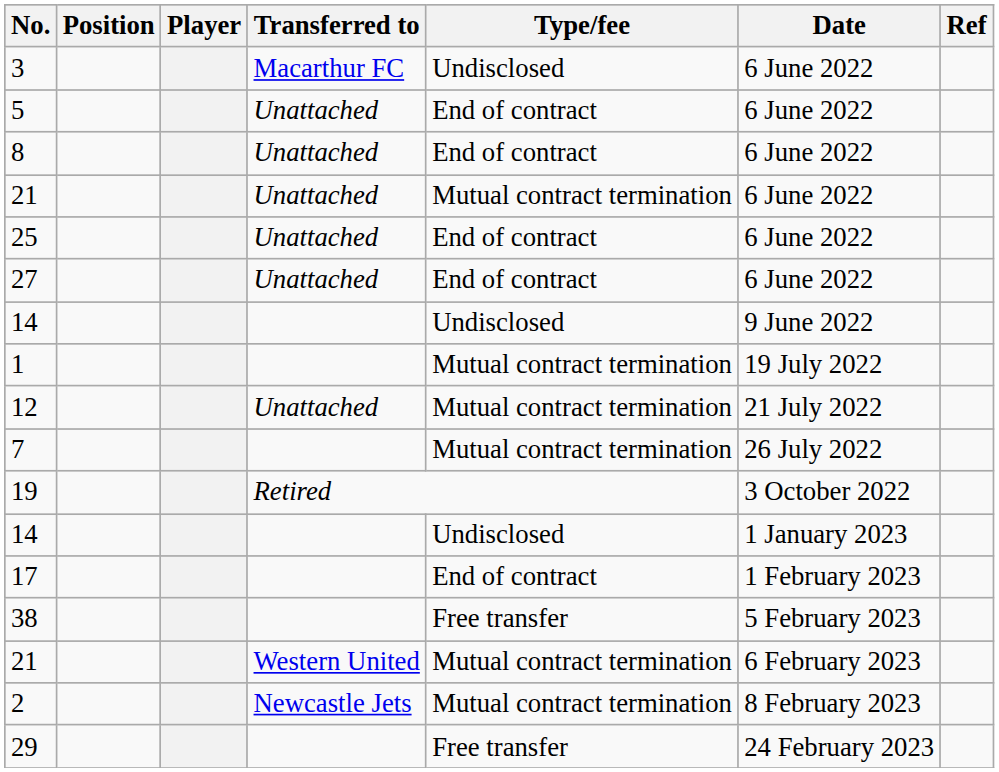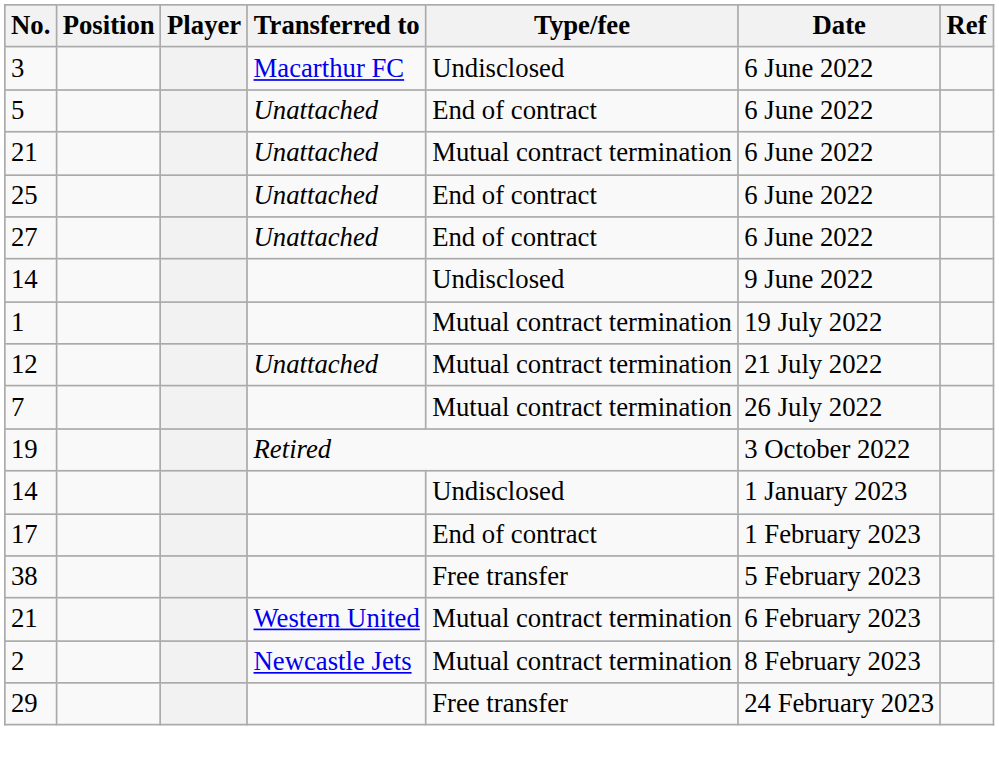 <table class="wikitable plainrowheaders sortable" style="text-align:center; text-align:left">
 <tr>
 <th scope="col">No.</th>
 <th scope="col">Position</th>
 <th scope="col">Player</th>
 <th scope="col">Transferred to</th>
 <th scope="col">Type/fee</th>
 <th scope="col">Date</th>
 <th scope="col" class="unsortable">Ref</th>
 </tr>
 <tr>
 <td>3</td>
 <td></td>
 <th scope="row"></th>
 <td><a href='#'>Macarthur FC</a></td>
 <td>Undisclosed</td>
 <td>6 June 2022</td>
 <td></td>
 </tr>
 <tr>
 <td>5</td>
-<td></td>
-<th scope="row"></th>
-<td><em>Unattached</em></td>
-<td>End of contract</td>
-<td>6 June 2022</td>
-<td></td>
-</tr>
-<tr>
-<td>8</td>
 <td></td>
 <th scope="row"></th>
 <td><em>Unattached</em></td>
 <td>End of contract</td>
 <td>6 June 2022</td>
 <td></td>
 </tr>
 <tr>
 <td>21</td>
 <td></td>
 <th scope="row"></th>
 <td><em>Unattached</em></td>
 <td>Mutual contract termination</td>
 <td>6 June 2022</td>
 <td></td>
 </tr>
 <tr>
 <td>25</td>
 <td></td>
 <th scope="row"></th>
 <td><em>Unattached</em></td>
 <td>End of contract</td>
 <td>6 June 2022</td>
 <td></td>
 </tr>
 <tr>
 <td>27</td>
 <td></td>
 <th scope="row"></th>
 <td><em>Unattached</em></td>
 <td>End of contract</td>
 <td>6 June 2022</td>
 <td></td>
 </tr>
 <tr>
 <td>14</td>
 <td></td>
 <th scope="row"></th>
 <td></td>
 <td>Undisclosed</td>
 <td>9 June 2022</td>
 <td></td>
 </tr>
 <tr>
 <td>1</td>
 <td></td>
 <th scope="row"></th>
 <td></td>
 <td>Mutual contract termination</td>
 <td>19 July 2022</td>
 <td></td>
 </tr>
 <tr>
 <td>12</td>
 <td></td>
 <th scope="row"></th>
 <td><em>Unattached</em></td>
 <td>Mutual contract termination</td>
 <td>21 July 2022</td>
 <td></td>
 </tr>
 <tr>
 <td>7</td>
 <td></td>
 <th scope="row"></th>
 <td></td>
 <td>Mutual contract termination</td>
 <td>26 July 2022</td>
 <td></td>
 </tr>
 <tr>
 <td>19</td>
 <td></td>
 <th scope="row"></th>
 <td colspan="2"><em>Retired</em></td>
 <td>3 October 2022</td>
 <td></td>
 </tr>
 <tr>
 <td>14</td>
 <td></td>
 <th scope="row"></th>
 <td></td>
 <td>Undisclosed</td>
 <td>1 January 2023</td>
 <td></td>
 </tr>
 <tr>
 <td>17</td>
 <td></td>
 <th scope="row"></th>
 <td></td>
 <td>End of contract</td>
 <td>1 February 2023</td>
 <td></td>
 </tr>
 <tr>
 <td>38</td>
 <td></td>
 <th scope="row"></th>
 <td></td>
 <td>Free transfer</td>
 <td>5 February 2023</td>
 <td></td>
 </tr>
 <tr>
 <td>21</td>
 <td></td>
 <th scope="row"></th>
 <td><a href='#'>Western United</a></td>
 <td>Mutual contract termination</td>
 <td>6 February 2023</td>
 <td></td>
 </tr>
 <tr>
 <td>2</td>
 <td></td>
 <th scope="row"></th>
 <td><a href='#'>Newcastle Jets</a></td>
 <td>Mutual contract termination</td>
 <td>8 February 2023</td>
 <td></td>
 </tr>
 <tr>
 <td>29</td>
 <td></td>
 <th scope="row"></th>
 <td></td>
 <td>Free transfer</td>
 <td>24 February 2023</td>
 <td></td>
 </tr>
 </table>
